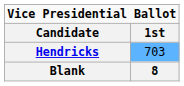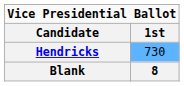 <table class="wikitable" style="text-align:center">
 <tr>
 <td colspan="2"><strong>Vice Presidential Ballot</strong></td>
 </tr>
 <tr>
 <th>Candidate</th>
 <th>1st</th>
 </tr>
 <tr>
 <th><a href='#'>Hendricks</a></th>
-<td style="background:#5cb3ff">703</td>
+<td style="background:#5cb3ff">730</td>
 </tr>
 <tr>
 <th>Blank</th>
 <th>8</th>
 </tr>
 </table>
